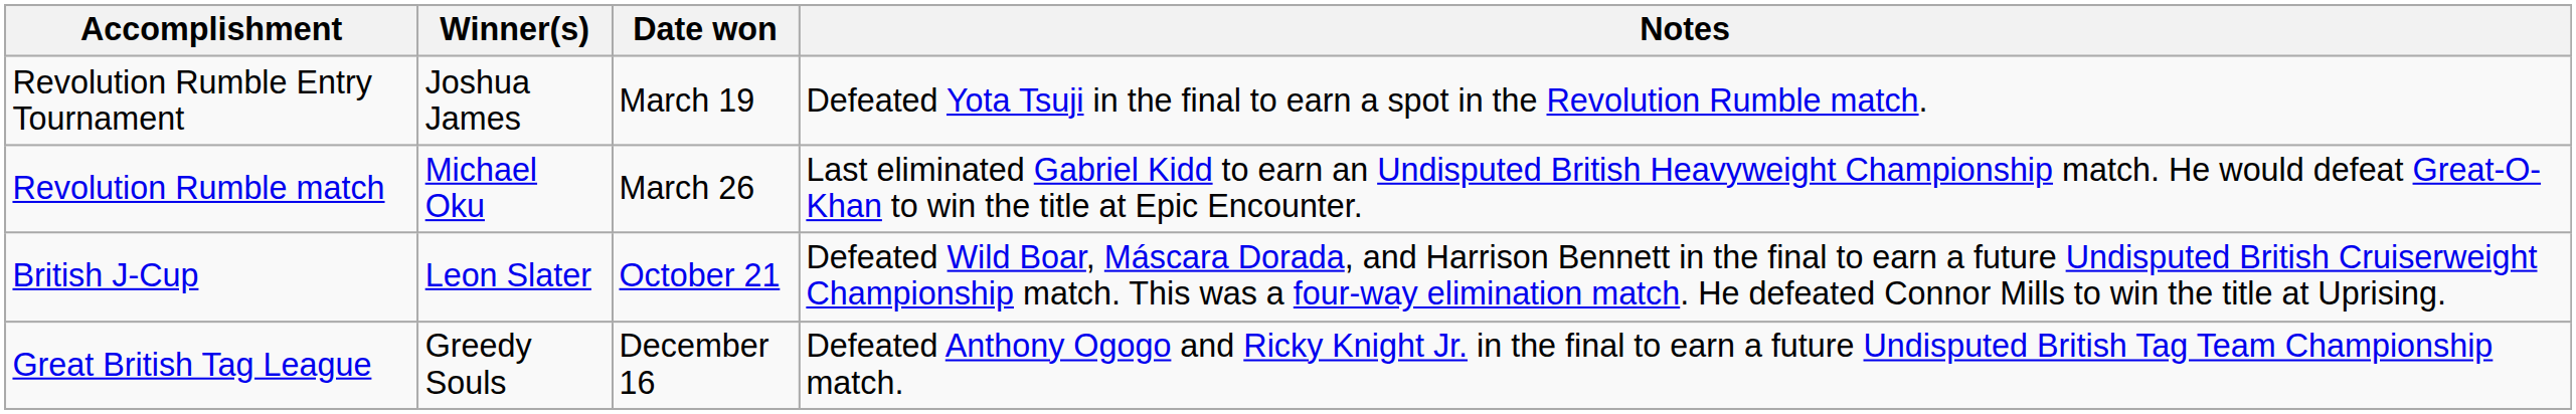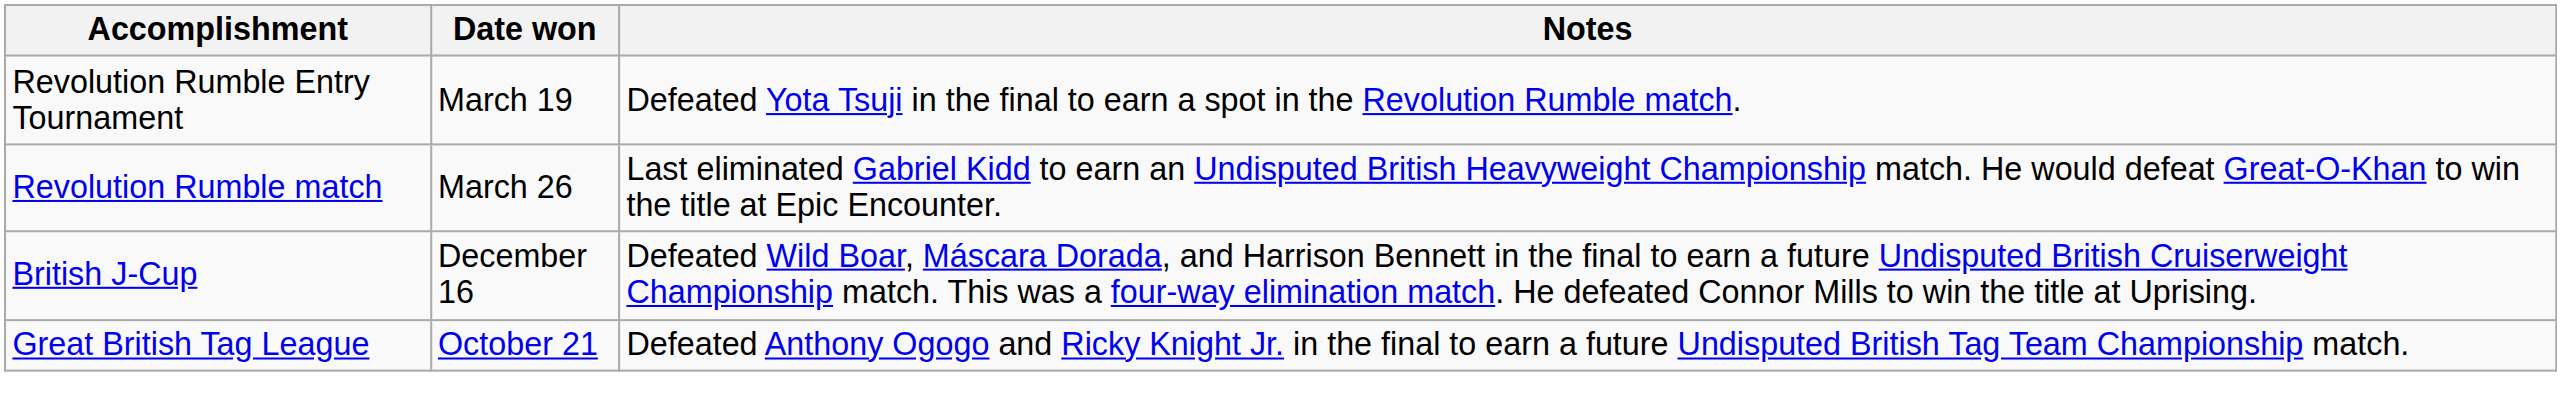 <table class="wikitable" style="width:100%;">
 <tr>
 <th>Accomplishment</th>
-<th>Winner(s)</th>
 <th>Date won</th>
 <th>Notes</th>
 </tr>
 <tr>
 <td>Revolution Rumble Entry Tournament</td>
-<td>Joshua James</td>
 <td>March 19</td>
 <td>Defeated <a href='#'>Yota Tsuji</a> in the final to earn a spot in the <a href='#'>Revolution Rumble match</a>.</td>
 </tr>
 <tr>
 <td><a href='#'>Revolution Rumble match</a></td>
-<td><a href='#'>Michael Oku</a></td>
 <td>March 26</td>
 <td>Last eliminated <a href='#'>Gabriel Kidd</a> to earn an <a href='#'>Undisputed British Heavyweight Championship</a> match. He would defeat <a href='#'>Great-O-Khan</a> to win the title at Epic Encounter.</td>
 </tr>
 <tr>
 <td><a href='#'>British J-Cup</a></td>
-<td><a href='#'>Leon Slater</a></td>
-<td><a href='#'>October 21</a></td>
+<td>December 16</td>
 <td>Defeated <a href='#'>Wild Boar</a>, <a href='#'>Máscara Dorada</a>, and Harrison Bennett in the final to earn a future <a href='#'>Undisputed British Cruiserweight Championship</a> match. This was a <a href='#'>four-way elimination match</a>. He defeated Connor Mills to win the title at Uprising.</td>
 </tr>
 <tr>
 <td><a href='#'>Great British Tag League</a></td>
-<td>Greedy Souls<br></td>
-<td>December 16</td>
+<td><a href='#'>October 21</a></td>
 <td>Defeated <a href='#'>Anthony Ogogo</a> and <a href='#'>Ricky Knight Jr.</a> in the final to earn a future <a href='#'>Undisputed British Tag Team Championship</a> match.</td>
 </tr>
 </table>
